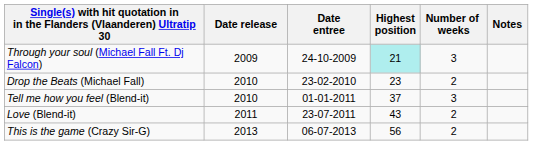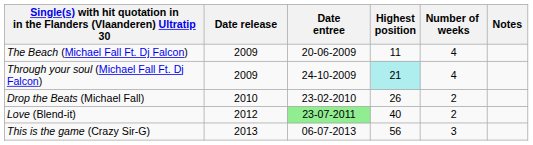 <table class="wikitable sortable" style="margin:0.5em 1em 0.5em 0; font-size: 85%; text-align:center;">
 <tr>
 <th width=250><a href='#'>Single(s)</a> with hit quotation in<br> in the Flanders (Vlaanderen) <a href='#'>Ultratip</a> 30</th>
 <th width="100">Date release</th>
 <th width="100">Date <br>entree</th>
 <th> Highest <br>position</th>
 <th> Number of  <br>weeks</th>
 <th> Notes </th>
 </tr>
 <tr>
+<td align="left"><em>The Beach</em> (<a href='#'>Michael Fall Ft. Dj Falcon</a>)</td>
+<td>2009</td>
+<td>20-06-2009</td>
+<td>11</td>
+<td>4</td>
+<td></td>
+</tr>
+<tr>
 <td align="left"><em>Through your soul</em> (<a href='#'>Michael Fall Ft. Dj Falcon</a>)</td>
 <td>2009</td>
 <td>24-10-2009</td>
 <td style="background: paleturquoise;">21</td>
-<td>3</td>
+<td>4</td>
 <td></td>
 </tr>
 <tr>
 <td align="left"><em>Drop the Beats</em> (Michael Fall)</td>
 <td>2010</td>
 <td>23-02-2010</td>
-<td>23</td>
+<td>26</td>
 <td>2</td>
 <td></td>
 </tr>
 <tr>
-<td align="left"><em>Tell me how you feel</em> (Blend-it)</td>
-<td>2010</td>
-<td>01-01-2011</td>
-<td>37</td>
-<td>3</td>
-<td></td>
-</tr>
-<tr>
 <td align="left"><em>Love</em> (Blend-it)</td>
-<td>2011</td>
-<td>23-07-2011</td>
-<td>43</td>
+<td>2012</td>
+<td style="background: lightgreen;">23-07-2011</td>
+<td>40</td>
 <td>2</td>
 <td></td>
 </tr>
 <tr>
 <td align="left"><em>This is the game</em> (Crazy Sir-G)</td>
 <td>2013</td>
 <td>06-07-2013</td>
 <td>56</td>
-<td>2</td>
+<td>3</td>
 <td></td>
 </tr>
 </table>
